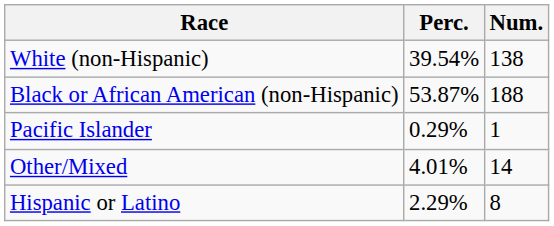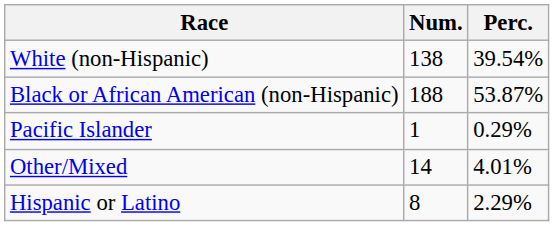 <table class="wikitable">
 <tr>
 <th>Race</th>
+<th>Num.</th>
 <th>Perc.</th>
-<th>Num.</th>
 </tr>
 <tr>
 <td><a href='#'>White</a> (non-Hispanic)</td>
+<td>138</td>
 <td>39.54%</td>
-<td>138</td>
 </tr>
 <tr>
 <td><a href='#'>Black or African American</a> (non-Hispanic)</td>
+<td>188</td>
 <td>53.87%</td>
-<td>188</td>
 </tr>
 <tr>
 <td><a href='#'>Pacific Islander</a></td>
+<td>1</td>
 <td>0.29%</td>
-<td>1</td>
 </tr>
 <tr>
 <td><a href='#'>Other/Mixed</a></td>
+<td>14</td>
 <td>4.01%</td>
-<td>14</td>
 </tr>
 <tr>
 <td><a href='#'>Hispanic</a> or <a href='#'>Latino</a></td>
+<td>8</td>
 <td>2.29%</td>
-<td>8</td>
 </tr>
 </table>
